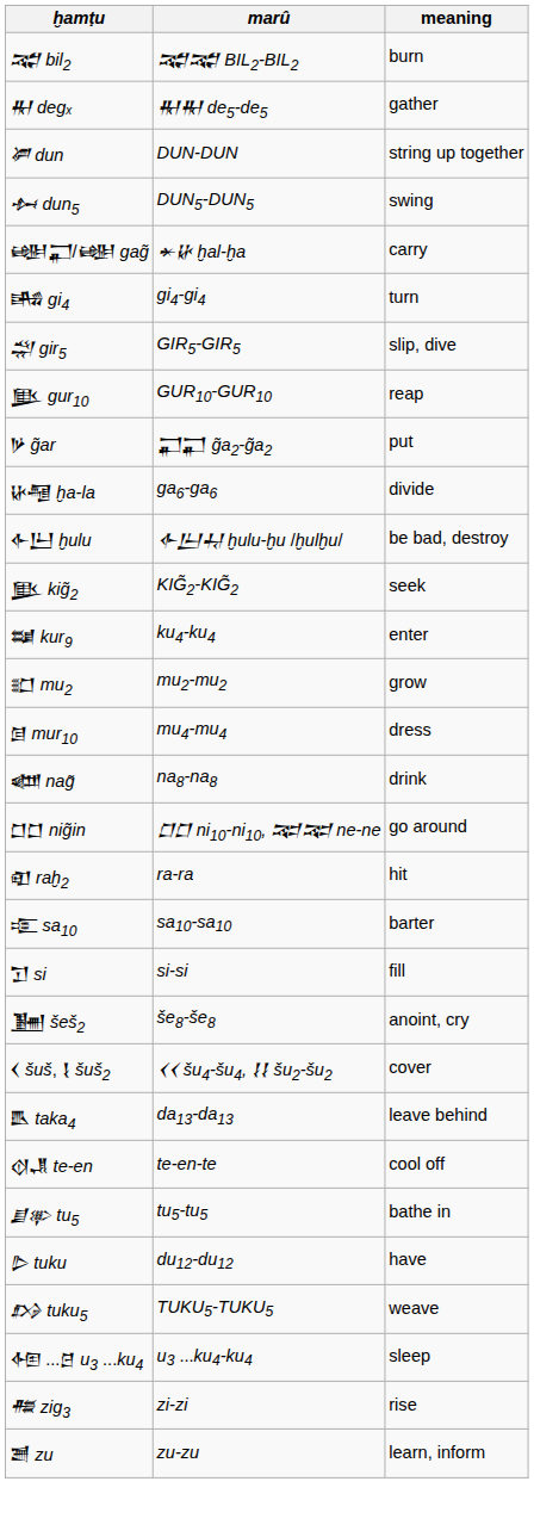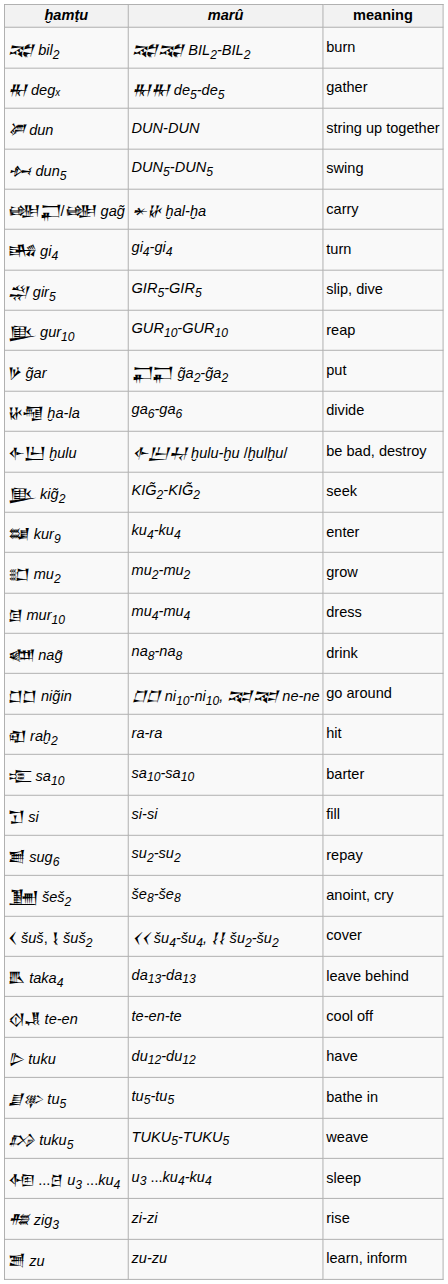 <table class="wikitable">
 <tr>
 <th><em>ḫamṭu</em></th>
 <th><em>marû</em></th>
 <th>meaning</th>
 </tr>
 <tr>
 <td><em>𒉋 bil<sub>2</sub></em></td>
 <td><em>𒉋𒉋 BIL<sub>2</sub>-BIL<sub>2</sub></em></td>
 <td>burn</td>
 </tr>
 <tr>
 <td><em>𒊑 degₓ</em></td>
 <td><em>𒊑𒊑 de<sub>5</sub>-de<sub>5</sub></em></td>
 <td>gather</td>
 </tr>
 <tr>
 <td><em>𒂄 dun</em></td>
 <td><em>DUN-DUN</em></td>
 <td>string up together</td>
 </tr>
 <tr>
 <td><em>𒁔 dun<sub>5</sub></em></td>
 <td><em>DUN<sub>5</sub>-DUN<sub>5</sub></em></td>
 <td>swing</td>
 </tr>
 <tr>
 <td>𒅍𒂷/𒅍 <em>gag̃</em></td>
 <td><em>𒄬𒄩 ḫal-ḫa</em></td>
 <td>carry</td>
 </tr>
 <tr>
 <td>𒄄 <em>gi<sub>4</sub></em></td>
 <td><em>gi<sub>4</sub></em>-<em>gi<sub>4</sub></em></td>
 <td>turn</td>
 </tr>
 <tr>
 <td><em>𒁽 gir<sub>5</sub></em></td>
 <td><em>GIR<sub>5</sub>-GIR<sub>5</sub></em></td>
 <td>slip, dive</td>
 </tr>
 <tr>
 <td>𒆥 <em>gur<sub>10</sub></em></td>
 <td><em>GUR<sub>10</sub></em>-<em>GUR<sub>10</sub></em></td>
 <td>reap</td>
 </tr>
 <tr>
 <td>𒃻 <em>g̃ar</em></td>
 <td>𒂷𒂷 <em>g̃a<sub>2</sub></em>-<em>g̃a<sub>2</sub></em></td>
 <td>put</td>
 </tr>
 <tr>
 <td>𒄩𒆷 <em>ḫa-la</em></td>
 <td><em>ga<sub>6</sub>-ga<sub>6</sub></em></td>
 <td>divide</td>
 </tr>
 <tr>
 <td>𒅆𒌨 <em>ḫulu</em></td>
 <td><em>𒅆𒌨𒄷 ḫulu-ḫu</em> /<em>ḫulḫu</em>/</td>
 <td>be bad, destroy</td>
 </tr>
 <tr>
 <td>𒆥 <em>kig̃<sub>2</sub></em></td>
 <td><em>KIG̃<sub>2</sub></em>-<em>KIG̃<sub>2</sub></em></td>
 <td>seek</td>
 </tr>
 <tr>
 <td>𒆭 <em>kur<sub>9</sub></em></td>
 <td><em>ku<sub>4</sub>-ku<sub>4</sub></em></td>
 <td>enter</td>
 </tr>
 <tr>
 <td>𒊬 <em>mu<sub>2</sub></em></td>
 <td><em>mu<sub>2</sub>-mu<sub>2</sub></em></td>
 <td>grow</td>
 </tr>
 <tr>
 <td>𒌆 <em>mur<sub>10</sub></em></td>
 <td><em>mu<sub>4</sub>-mu<sub>4</sub></em></td>
 <td>dress</td>
 </tr>
 <tr>
 <td>𒅘 <em>nag̃</em></td>
 <td><em>na<sub>8</sub>-na<sub>8</sub></em></td>
 <td>drink</td>
 </tr>
 <tr>
 <td>𒆸𒆸 <em>nig̃in</em></td>
 <td><em>𒆸𒆸 ni<sub>10</sub>-ni<sub>10</sub>, 𒉈𒉈 ne-ne</em></td>
 <td>go around</td>
 </tr>
 <tr>
 <td>𒊏 <em>raḫ<sub>2</sub></em></td>
 <td><em>ra-ra</em></td>
 <td>hit</td>
 </tr>
 <tr>
 <td>𒉚 <em>sa<sub>10</sub></em></td>
 <td><em>sa<sub>10</sub>-sa<sub>10</sub></em></td>
 <td>barter</td>
 </tr>
 <tr>
 <td>𒋛 <em>si</em></td>
 <td><em>si-si</em></td>
 <td>fill</td>
 </tr>
 <tr>
+<td>𒋢 <em>sug<sub>6</sub></em></td>
+<td><em>su<sub>2</sub>-su<sub>2</sub></em></td>
+<td>repay</td>
+</tr>
+<tr>
 <td>𒂞 <em>šeš<sub>2</sub></em></td>
 <td><em>še<sub>8</sub>-še<sub>8</sub></em></td>
 <td>anoint, cry</td>
 </tr>
 <tr>
 <td>𒌋 <em>šuš</em>, 𒋙 <em>šuš<sub>2</sub></em></td>
 <td><em>𒌋𒌋 šu<sub>4</sub>-šu<sub>4</sub>, 𒋙𒋙 šu<sub>2</sub>-šu<sub>2</sub></em></td>
 <td>cover</td>
 </tr>
 <tr>
 <td>𒋺 <em>taka<sub>4</sub></em></td>
 <td><em>da<sub>13</sub>-da<sub>13</sub></em></td>
 <td>leave behind</td>
 </tr>
 <tr>
 <td>𒋼𒂗 <em>te-en</em></td>
 <td><em>te-en-te</em></td>
 <td>cool off</td>
 </tr>
 <tr>
+<td><em>𒌇 tuku</em></td>
+<td><em>du<sub>12</sub>-du<sub>12</sub></em></td>
+<td>have</td>
+</tr>
+<tr>
 <td><em>𒋗𒉀 tu<sub>5</sub></em></td>
 <td><em>tu<sub>5</sub>-tu<sub>5</sub></em></td>
 <td>bathe in</td>
-</tr>
-<tr>
-<td><em>𒌇 tuku</em></td>
-<td><em>du<sub>12</sub>-du<sub>12</sub></em></td>
-<td>have</td>
 </tr>
 <tr>
 <td><em>𒋳 tuku<sub>5</sub></em></td>
 <td><em>TUKU<sub>5</sub>-TUKU<sub>5</sub></em></td>
 <td>weave</td>
 </tr>
 <tr>
 <td>𒅇 ...𒆪 <em>u<sub>3</sub></em> ...<em>ku<sub>4</sub></em></td>
 <td><em>u<sub>3</sub></em> ...<em>ku<sub>4</sub>-ku<sub>4</sub></em></td>
 <td>sleep</td>
 </tr>
 <tr>
 <td><em>𒍣 zig<sub>3</sub></em></td>
 <td><em>zi-zi</em></td>
 <td>rise</td>
 </tr>
 <tr>
 <td>𒍪 <em>zu</em></td>
 <td><em>zu-zu</em></td>
 <td>learn, inform</td>
 </tr>
 </table>
